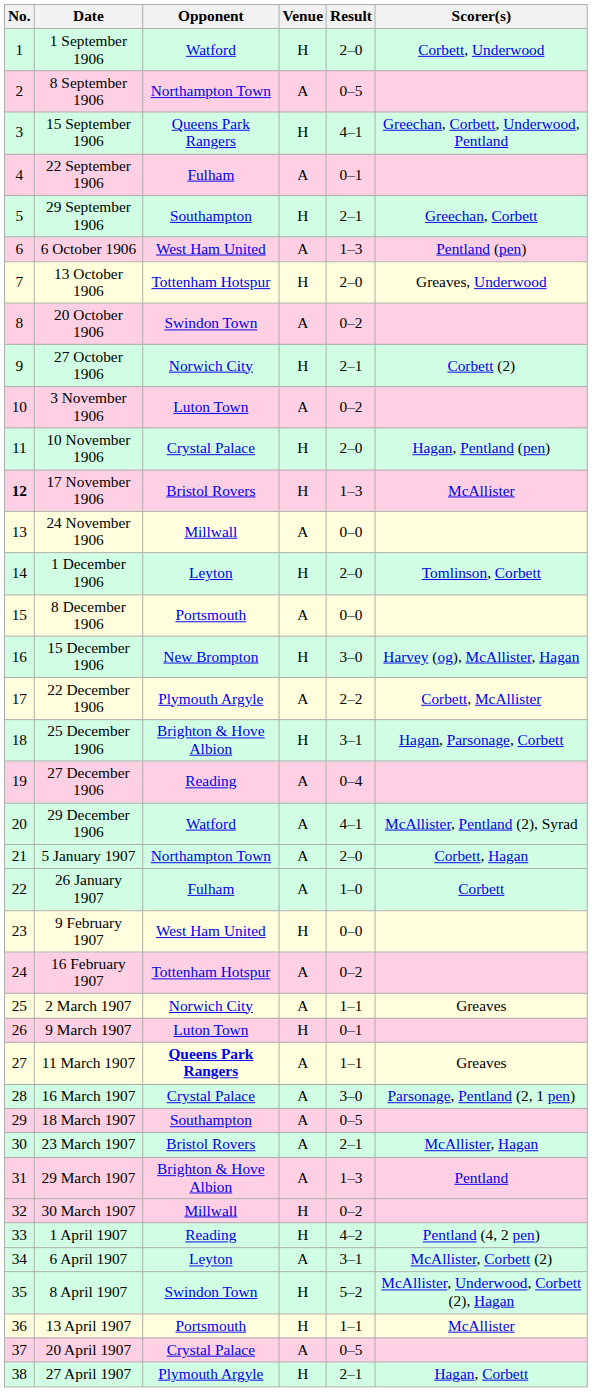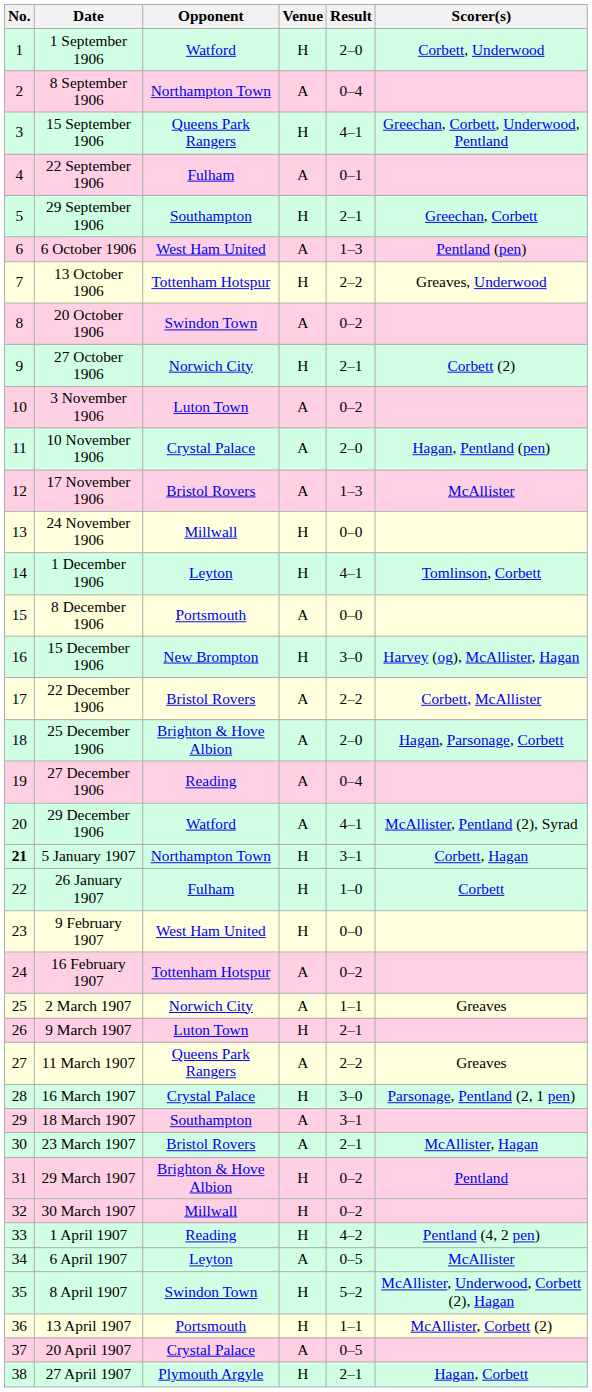 <table class="wikitable sortable" style="text-align:center;">
 <tr>
 <th>No.</th>
 <th>Date</th>
 <th>Opponent</th>
 <th>Venue</th>
 <th>Result</th>
 <th>Scorer(s)</th>
 </tr>
 <tr style="background:#d0ffe3;">
 <td>1</td>
 <td>1 September 1906</td>
 <td><a href='#'>Watford</a></td>
 <td>H</td>
 <td>2–0</td>
 <td><a href='#'>Corbett</a>, <a href='#'>Underwood</a></td>
 </tr>
 <tr style="background:#ffd0e3;">
 <td>2</td>
 <td>8 September 1906</td>
 <td><a href='#'>Northampton Town</a></td>
 <td>A</td>
-<td>0–5</td>
+<td>0–4</td>
 <td></td>
 </tr>
 <tr style="background:#d0ffe3;">
 <td>3</td>
 <td>15 September 1906</td>
 <td><a href='#'>Queens Park Rangers</a></td>
 <td>H</td>
 <td>4–1</td>
 <td><a href='#'>Greechan</a>, <a href='#'>Corbett</a>, <a href='#'>Underwood</a>, <a href='#'>Pentland</a></td>
 </tr>
 <tr style="background:#ffd0e3;">
 <td>4</td>
 <td>22 September 1906</td>
 <td><a href='#'>Fulham</a></td>
 <td>A</td>
 <td>0–1</td>
 <td></td>
 </tr>
 <tr style="background:#d0ffe3;">
 <td>5</td>
 <td>29 September 1906</td>
 <td><a href='#'>Southampton</a></td>
 <td>H</td>
 <td>2–1</td>
 <td><a href='#'>Greechan</a>, <a href='#'>Corbett</a></td>
 </tr>
 <tr style="background:#ffd0e3;">
 <td>6</td>
 <td>6 October 1906</td>
 <td><a href='#'>West Ham United</a></td>
 <td>A</td>
 <td>1–3</td>
 <td><a href='#'>Pentland</a> (<a href='#'>pen</a>)</td>
 </tr>
 <tr style="background:#ffd;">
 <td>7</td>
 <td>13 October 1906</td>
 <td><a href='#'>Tottenham Hotspur</a></td>
 <td>H</td>
-<td>2–0</td>
+<td>2–2</td>
 <td>Greaves, <a href='#'>Underwood</a></td>
 </tr>
 <tr style="background:#ffd0e3;">
 <td>8</td>
 <td>20 October 1906</td>
 <td><a href='#'>Swindon Town</a></td>
 <td>A</td>
 <td>0–2</td>
 <td></td>
 </tr>
 <tr style="background:#d0ffe3;">
 <td>9</td>
 <td>27 October 1906</td>
 <td><a href='#'>Norwich City</a></td>
 <td>H</td>
 <td>2–1</td>
 <td><a href='#'>Corbett</a> (2)</td>
 </tr>
 <tr style="background:#ffd0e3;">
 <td>10</td>
 <td>3 November 1906</td>
 <td><a href='#'>Luton Town</a></td>
 <td>A</td>
 <td>0–2</td>
 <td></td>
 </tr>
 <tr style="background:#d0ffe3;">
 <td>11</td>
 <td>10 November 1906</td>
 <td><a href='#'>Crystal Palace</a></td>
-<td>H</td>
+<td>A</td>
 <td>2–0</td>
 <td><a href='#'>Hagan</a>, <a href='#'>Pentland</a> (<a href='#'>pen</a>)</td>
 </tr>
 <tr style="background:#ffd0e3;">
-<td><strong>12</strong></td>
+<td>12</td>
 <td>17 November 1906</td>
 <td><a href='#'>Bristol Rovers</a></td>
-<td>H</td>
+<td>A</td>
 <td>1–3</td>
 <td><a href='#'>McAllister</a></td>
 </tr>
 <tr style="background:#ffd;">
 <td>13</td>
 <td>24 November 1906</td>
 <td><a href='#'>Millwall</a></td>
-<td>A</td>
+<td>H</td>
 <td>0–0</td>
 <td></td>
 </tr>
 <tr style="background:#d0ffe3;">
 <td>14</td>
 <td>1 December 1906</td>
 <td><a href='#'>Leyton</a></td>
 <td>H</td>
-<td>2–0</td>
+<td>4–1</td>
 <td><a href='#'>Tomlinson</a>, <a href='#'>Corbett</a></td>
 </tr>
 <tr style="background:#ffd;">
 <td>15</td>
 <td>8 December 1906</td>
 <td><a href='#'>Portsmouth</a></td>
 <td>A</td>
 <td>0–0</td>
 <td></td>
 </tr>
 <tr style="background:#d0ffe3;">
 <td>16</td>
 <td>15 December 1906</td>
 <td><a href='#'>New Brompton</a></td>
 <td>H</td>
 <td>3–0</td>
 <td><a href='#'>Harvey</a> (<a href='#'>og</a>), <a href='#'>McAllister</a>, <a href='#'>Hagan</a></td>
 </tr>
 <tr style="background:#ffd;">
 <td>17</td>
 <td>22 December 1906</td>
-<td><a href='#'>Plymouth Argyle</a></td>
+<td><a href='#'>Bristol Rovers</a></td>
 <td>A</td>
 <td>2–2</td>
 <td><a href='#'>Corbett</a>, <a href='#'>McAllister</a></td>
 </tr>
 <tr style="background:#d0ffe3;">
 <td>18</td>
 <td>25 December 1906</td>
 <td><a href='#'>Brighton & Hove Albion</a></td>
-<td>H</td>
-<td>3–1</td>
+<td>A</td>
+<td>2–0</td>
 <td><a href='#'>Hagan</a>, <a href='#'>Parsonage</a>, <a href='#'>Corbett</a></td>
 </tr>
 <tr style="background:#ffd0e3;">
 <td>19</td>
 <td>27 December 1906</td>
 <td><a href='#'>Reading</a></td>
 <td>A</td>
 <td>0–4</td>
 <td></td>
 </tr>
 <tr style="background:#d0ffe3;">
 <td>20</td>
 <td>29 December 1906</td>
 <td><a href='#'>Watford</a></td>
 <td>A</td>
 <td>4–1</td>
 <td><a href='#'>McAllister</a>, <a href='#'>Pentland</a> (2), Syrad</td>
 </tr>
 <tr style="background:#d0ffe3;">
-<td>21</td>
+<td><strong>21</strong></td>
 <td>5 January 1907</td>
 <td><a href='#'>Northampton Town</a></td>
-<td>A</td>
-<td>2–0</td>
+<td>H</td>
+<td>3–1</td>
 <td><a href='#'>Corbett</a>, <a href='#'>Hagan</a></td>
 </tr>
 <tr style="background:#d0ffe3;">
 <td>22</td>
 <td>26 January 1907</td>
 <td><a href='#'>Fulham</a></td>
-<td>A</td>
+<td>H</td>
 <td>1–0</td>
 <td><a href='#'>Corbett</a></td>
 </tr>
 <tr style="background:#ffd;">
 <td>23</td>
 <td>9 February 1907</td>
 <td><a href='#'>West Ham United</a></td>
 <td>H</td>
 <td>0–0</td>
 <td></td>
 </tr>
 <tr style="background:#ffd0e3;">
 <td>24</td>
 <td>16 February 1907</td>
 <td><a href='#'>Tottenham Hotspur</a></td>
 <td>A</td>
 <td>0–2</td>
 <td></td>
 </tr>
 <tr style="background:#ffd;">
 <td>25</td>
 <td>2 March 1907</td>
 <td><a href='#'>Norwich City</a></td>
 <td>A</td>
 <td>1–1</td>
 <td>Greaves</td>
 </tr>
 <tr style="background:#ffd0e3;">
 <td>26</td>
 <td>9 March 1907</td>
 <td><a href='#'>Luton Town</a></td>
 <td>H</td>
-<td>0–1</td>
+<td>2–1</td>
 <td></td>
 </tr>
 <tr style="background:#ffd;">
 <td>27</td>
 <td>11 March 1907</td>
-<td><strong><a href='#'>Queens Park Rangers</a></strong></td>
+<td><a href='#'>Queens Park Rangers</a></td>
 <td>A</td>
-<td>1–1</td>
+<td>2–2</td>
 <td>Greaves</td>
 </tr>
 <tr style="background:#d0ffe3;">
 <td>28</td>
 <td>16 March 1907</td>
 <td><a href='#'>Crystal Palace</a></td>
-<td>A</td>
+<td>H</td>
 <td>3–0</td>
 <td><a href='#'>Parsonage</a>, <a href='#'>Pentland</a> (2, 1 <a href='#'>pen</a>)</td>
 </tr>
 <tr style="background:#ffd0e3;">
 <td>29</td>
 <td>18 March 1907</td>
 <td><a href='#'>Southampton</a></td>
 <td>A</td>
-<td>0–5</td>
+<td>3–1</td>
 <td></td>
 </tr>
 <tr style="background:#d0ffe3;">
 <td>30</td>
 <td>23 March 1907</td>
 <td><a href='#'>Bristol Rovers</a></td>
 <td>A</td>
 <td>2–1</td>
 <td><a href='#'>McAllister</a>, <a href='#'>Hagan</a></td>
 </tr>
 <tr style="background:#ffd0e3;">
 <td>31</td>
 <td>29 March 1907</td>
 <td><a href='#'>Brighton & Hove Albion</a></td>
-<td>A</td>
-<td>1–3</td>
+<td>H</td>
+<td>0–2</td>
 <td><a href='#'>Pentland</a></td>
 </tr>
 <tr style="background:#ffd0e3;">
 <td>32</td>
 <td>30 March 1907</td>
 <td><a href='#'>Millwall</a></td>
 <td>H</td>
 <td>0–2</td>
 <td></td>
 </tr>
 <tr style="background:#d0ffe3;">
 <td>33</td>
 <td>1 April 1907</td>
 <td><a href='#'>Reading</a></td>
 <td>H</td>
 <td>4–2</td>
 <td><a href='#'>Pentland</a> (4, 2 <a href='#'>pen</a>)</td>
 </tr>
 <tr style="background:#d0ffe3;">
 <td>34</td>
 <td>6 April 1907</td>
 <td><a href='#'>Leyton</a></td>
 <td>A</td>
-<td>3–1</td>
-<td><a href='#'>McAllister</a>, <a href='#'>Corbett</a> (2)</td>
+<td>0–5</td>
+<td><a href='#'>McAllister</a></td>
 </tr>
 <tr style="background:#d0ffe3;">
 <td>35</td>
 <td>8 April 1907</td>
 <td><a href='#'>Swindon Town</a></td>
 <td>H</td>
 <td>5–2</td>
 <td><a href='#'>McAllister</a>, <a href='#'>Underwood</a>, <a href='#'>Corbett</a> (2), <a href='#'>Hagan</a></td>
 </tr>
 <tr style="background:#ffd;">
 <td>36</td>
 <td>13 April 1907</td>
 <td><a href='#'>Portsmouth</a></td>
 <td>H</td>
 <td>1–1</td>
-<td><a href='#'>McAllister</a></td>
+<td><a href='#'>McAllister</a>, <a href='#'>Corbett</a> (2)</td>
 </tr>
 <tr style="background:#ffd0e3;">
 <td>37</td>
 <td>20 April 1907</td>
 <td><a href='#'>Crystal Palace</a></td>
 <td>A</td>
 <td>0–5</td>
 <td></td>
 </tr>
 <tr style="background:#d0ffe3;">
 <td>38</td>
 <td>27 April 1907</td>
 <td><a href='#'>Plymouth Argyle</a></td>
 <td>H</td>
 <td>2–1</td>
 <td><a href='#'>Hagan</a>, <a href='#'>Corbett</a></td>
 </tr>
 </table>
